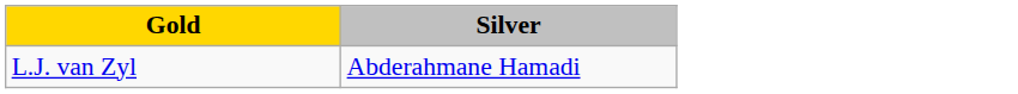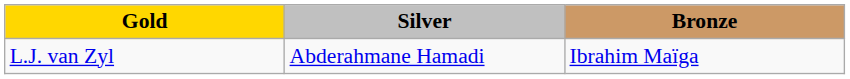 <table class="wikitable" style="text-align:left">
 <tr align="center">
 <td width=200 bgcolor=gold><strong>Gold</strong></td>
 <td width=200 bgcolor=silver><strong>Silver</strong></td>
+<td width=200 bgcolor=CC9966><strong>Bronze</strong></td>
 </tr>
 <tr>
 <td><a href='#'>L.J. van Zyl</a><br><em></em></td>
 <td><a href='#'>Abderahmane Hamadi</a><br><em></em></td>
+<td><a href='#'>Ibrahim Maïga</a><br><em></em></td>
 </tr>
 </table>
